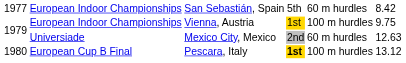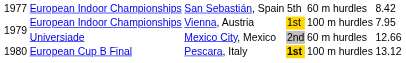 <table>
 <tr>
 <td>1977</td>
 <td><a href='#'>European Indoor Championships</a></td>
 <td><a href='#'>San Sebastián</a>, Spain</td>
 <td>5th</td>
 <td>60 m hurdles</td>
 <td>8.42</td>
 </tr>
 <tr>
 <td rowspan=2>1979</td>
 <td><a href='#'>European Indoor Championships</a></td>
 <td><a href='#'>Vienna</a>, Austria</td>
 <td bgcolor=gold>1st</td>
 <td>100 m hurdles</td>
-<td>9.75</td>
+<td>7.95</td>
 </tr>
 <tr>
 <td><a href='#'>Universiade</a></td>
 <td><a href='#'>Mexico City</a>, Mexico</td>
 <td bgcolor=silver>2nd</td>
 <td>60 m hurdles</td>
-<td>12.63</td>
+<td>12.66</td>
 </tr>
 <tr>
 <td>1980</td>
 <td><a href='#'>European Cup B Final</a></td>
 <td><a href='#'>Pescara</a>, Italy</td>
 <td bgcolor=gold><strong>1st</strong></td>
 <td>100 m hurdles</td>
 <td>13.12</td>
 </tr>
 </table>
